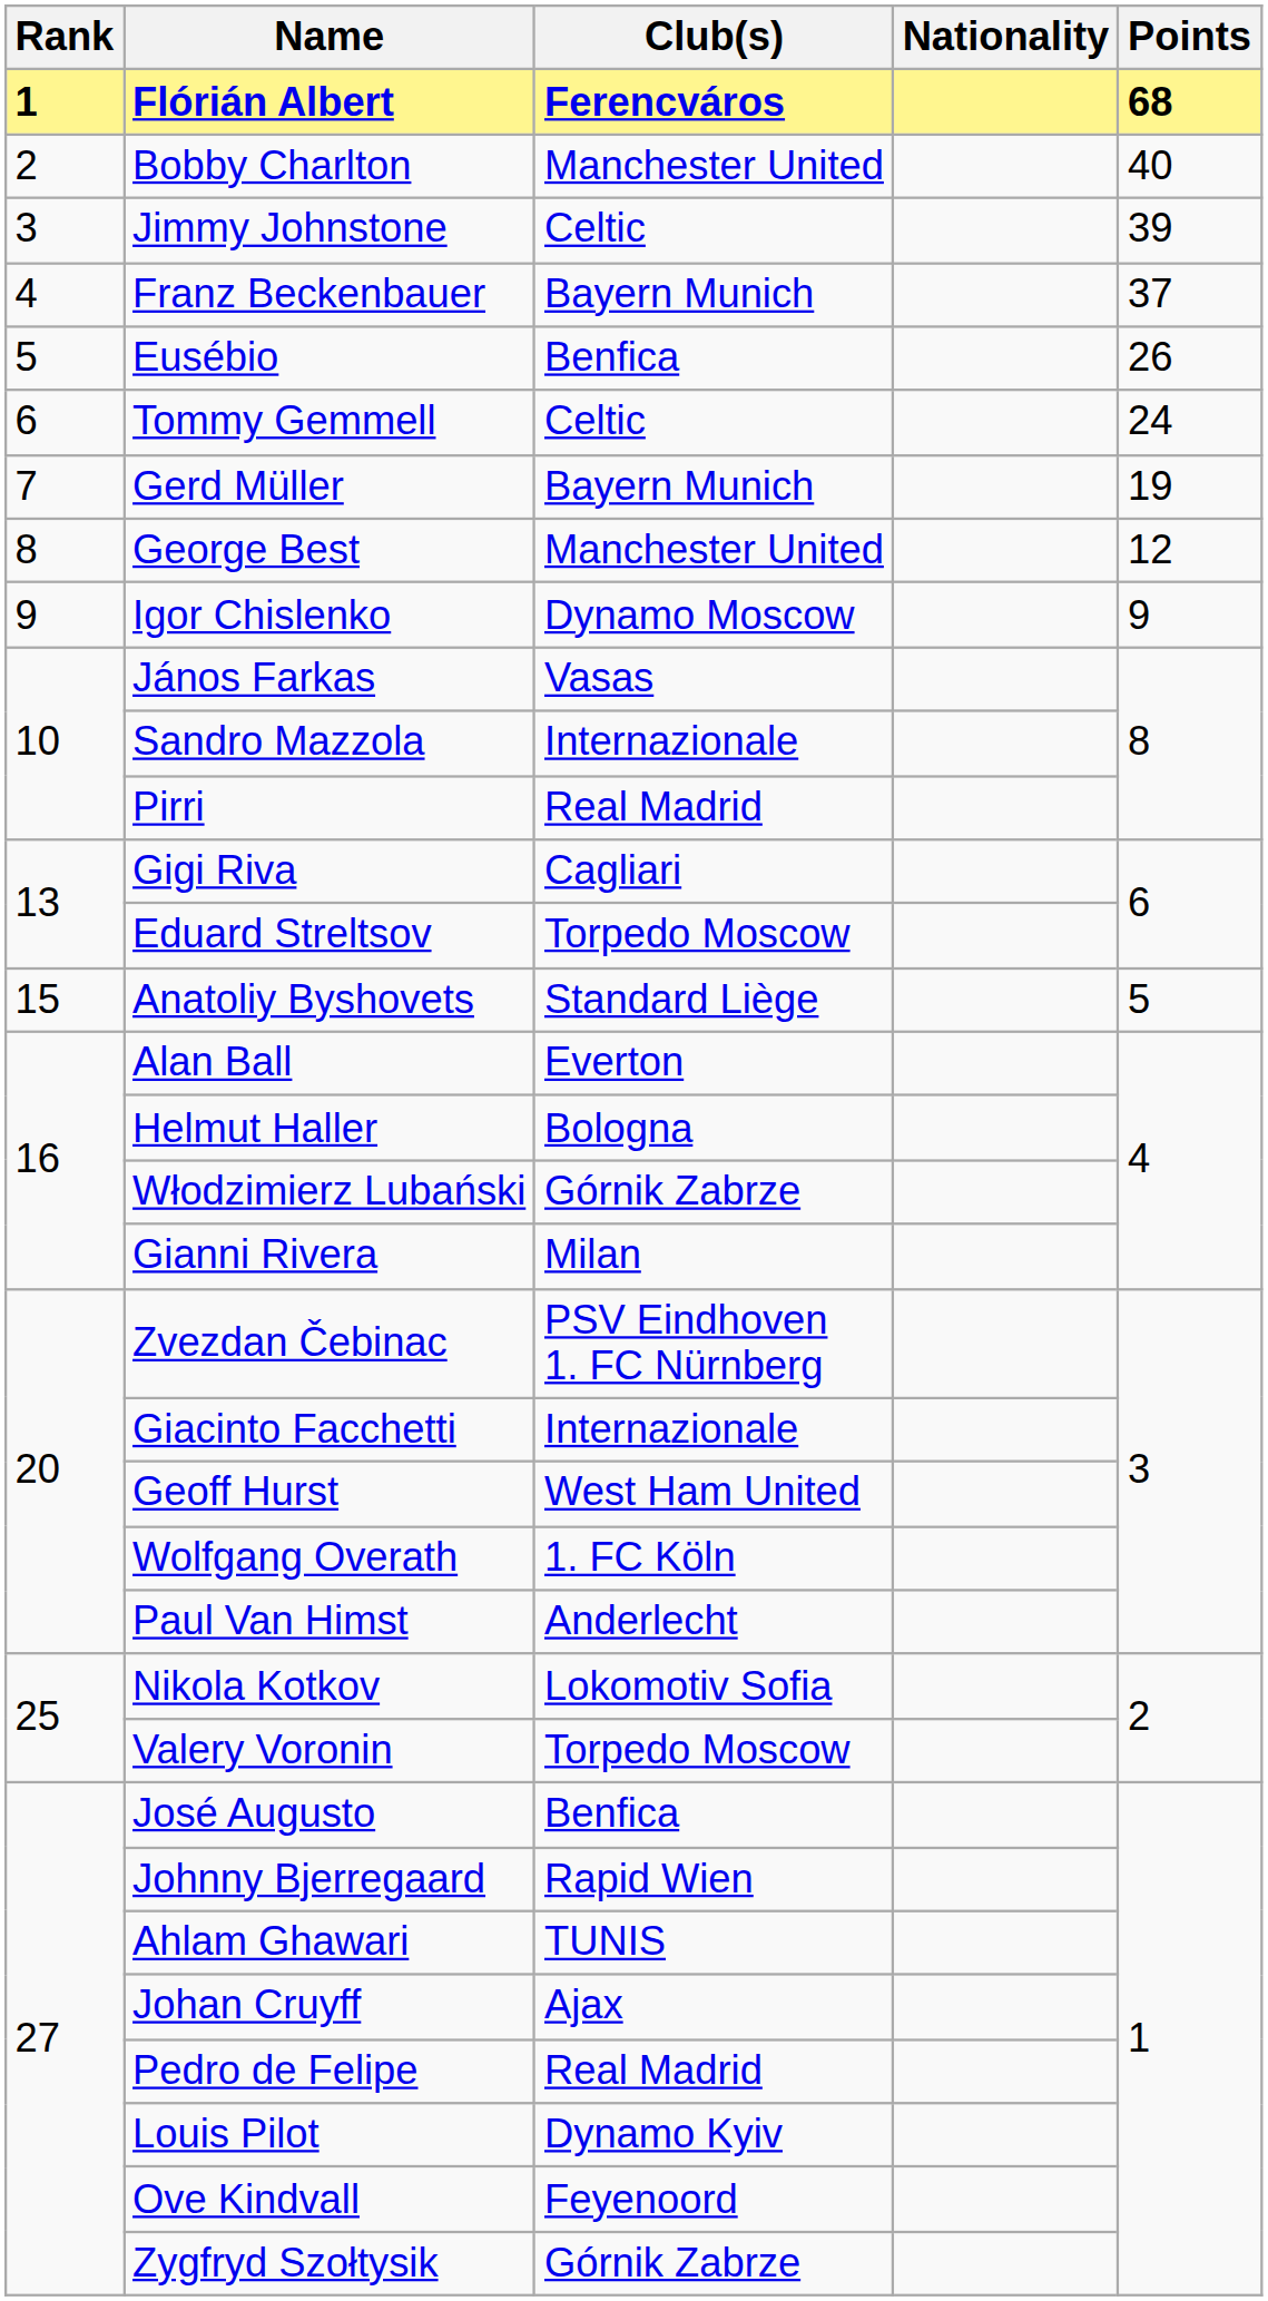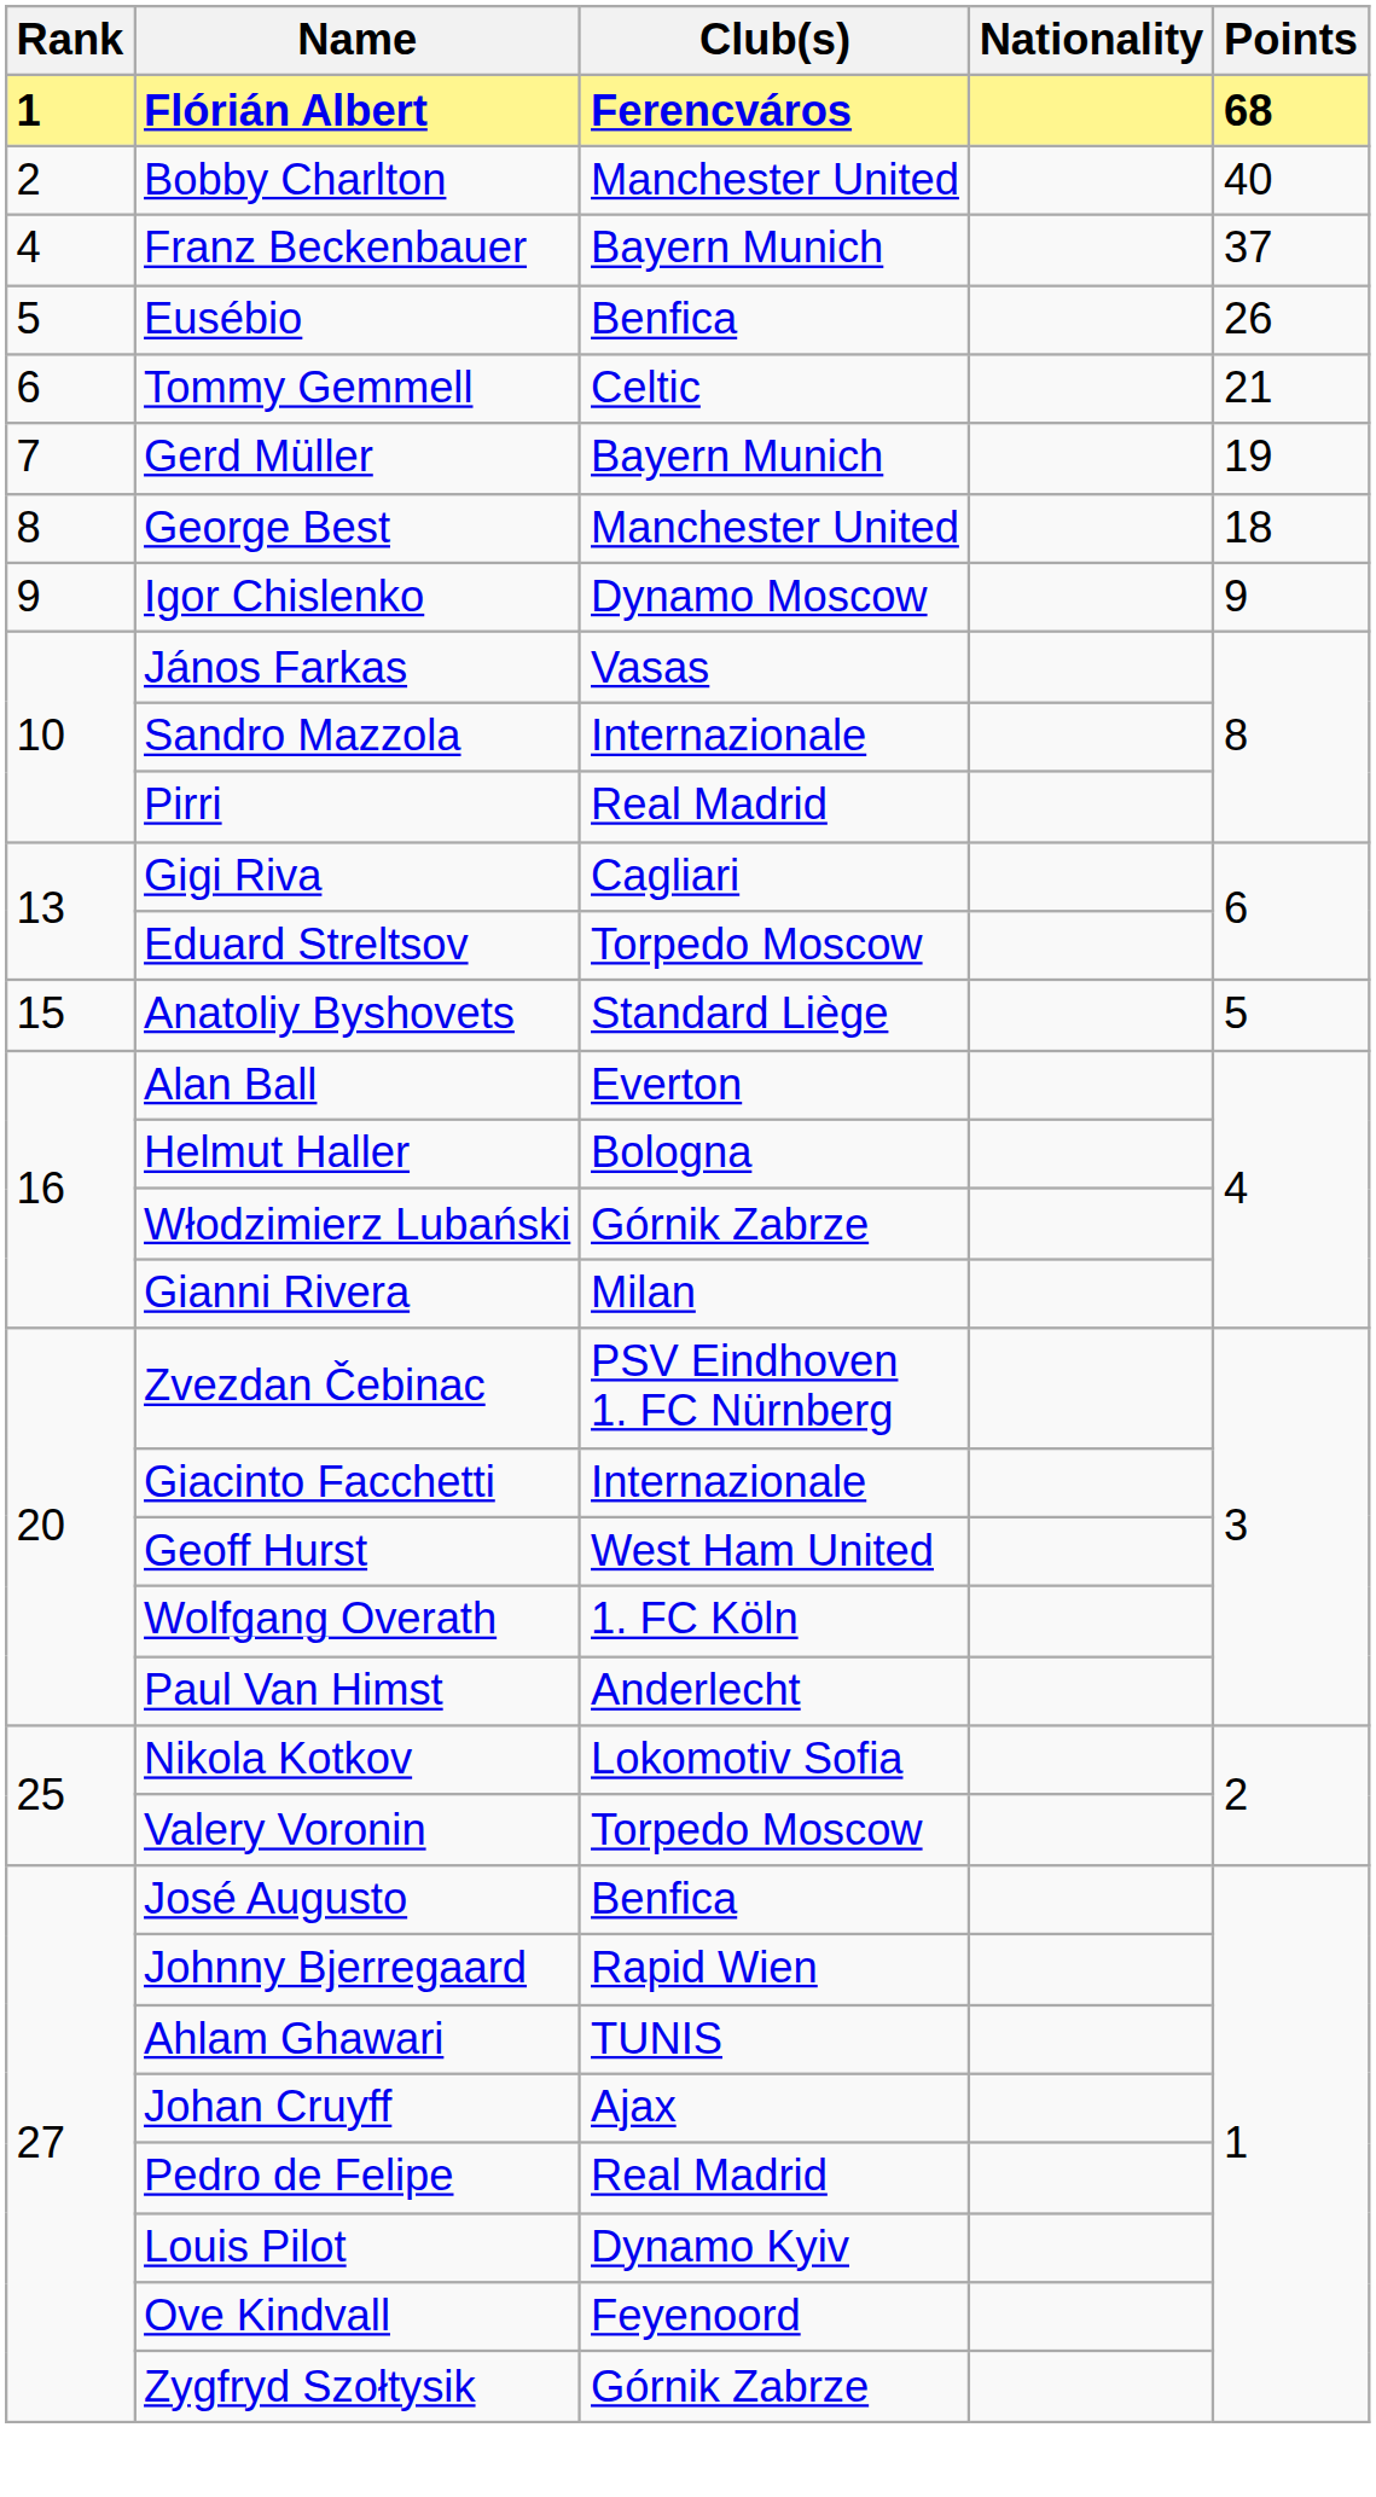 <table class="wikitable">
 <tr>
 <th>Rank</th>
 <th>Name</th>
 <th>Club(s)</th>
 <th>Nationality</th>
 <th>Points</th>
 </tr>
 <tr style="background-color: #FFF68F; font-weight: bold;">
 <td>1</td>
 <td><a href='#'>Flórián Albert</a></td>
 <td align="left"> <a href='#'>Ferencváros</a></td>
 <td></td>
 <td>68</td>
 </tr>
 <tr>
 <td>2</td>
 <td><a href='#'>Bobby Charlton</a></td>
 <td align="left"> <a href='#'>Manchester United</a></td>
 <td></td>
 <td>40</td>
 </tr>
 <tr>
-<td>3</td>
-<td><a href='#'>Jimmy Johnstone</a></td>
-<td align="left"> <a href='#'>Celtic</a></td>
-<td></td>
-<td>39</td>
-</tr>
-<tr>
 <td>4</td>
 <td><a href='#'>Franz Beckenbauer</a></td>
 <td align="left"> <a href='#'>Bayern Munich</a></td>
 <td></td>
 <td>37</td>
 </tr>
 <tr>
 <td>5</td>
 <td><a href='#'>Eusébio</a></td>
 <td align="left"> <a href='#'>Benfica</a></td>
 <td></td>
 <td>26</td>
 </tr>
 <tr>
 <td>6</td>
 <td><a href='#'>Tommy Gemmell</a></td>
 <td align="left"> <a href='#'>Celtic</a></td>
 <td></td>
-<td>24</td>
+<td>21</td>
 </tr>
 <tr>
 <td>7</td>
 <td><a href='#'>Gerd Müller</a></td>
 <td align="left"> <a href='#'>Bayern Munich</a></td>
 <td></td>
 <td>19</td>
 </tr>
 <tr>
 <td>8</td>
 <td><a href='#'>George Best</a></td>
 <td align="left"> <a href='#'>Manchester United</a></td>
 <td></td>
-<td>12</td>
+<td>18</td>
 </tr>
 <tr>
 <td>9</td>
 <td><a href='#'>Igor Chislenko</a></td>
 <td align="left"> <a href='#'>Dynamo Moscow</a></td>
 <td></td>
 <td>9</td>
 </tr>
 <tr>
 <td rowspan="3">10</td>
 <td><a href='#'>János Farkas</a></td>
 <td align="left"> <a href='#'>Vasas</a></td>
 <td></td>
 <td rowspan="3">8</td>
 </tr>
 <tr>
 <td><a href='#'>Sandro Mazzola</a></td>
 <td align="left"> <a href='#'>Internazionale</a></td>
 <td></td>
 </tr>
 <tr>
 <td><a href='#'>Pirri</a></td>
 <td align="left"> <a href='#'>Real Madrid</a></td>
 <td></td>
 </tr>
 <tr>
 <td rowspan="2">13</td>
 <td><a href='#'>Gigi Riva</a></td>
 <td align="left"> <a href='#'>Cagliari</a></td>
 <td></td>
 <td rowspan="2">6</td>
 </tr>
 <tr>
 <td><a href='#'>Eduard Streltsov</a></td>
 <td align="left"> <a href='#'>Torpedo Moscow</a></td>
 <td></td>
 </tr>
 <tr>
 <td>15</td>
 <td><a href='#'>Anatoliy Byshovets</a></td>
 <td align="left"> <a href='#'>Standard Liège</a></td>
 <td></td>
 <td>5</td>
 </tr>
 <tr>
 <td rowspan="4">16</td>
 <td><a href='#'>Alan Ball</a></td>
 <td align="left"> <a href='#'>Everton</a></td>
 <td></td>
 <td rowspan="4">4</td>
 </tr>
 <tr>
 <td><a href='#'>Helmut Haller</a></td>
 <td align="left"> <a href='#'>Bologna</a></td>
 <td></td>
 </tr>
 <tr>
 <td><a href='#'>Włodzimierz Lubański</a></td>
 <td align="left"> <a href='#'>Górnik Zabrze</a></td>
 <td></td>
 </tr>
 <tr>
 <td><a href='#'>Gianni Rivera</a></td>
 <td align="left"> <a href='#'>Milan</a></td>
 <td></td>
 </tr>
 <tr>
 <td rowspan="5">20</td>
 <td><a href='#'>Zvezdan Čebinac</a></td>
 <td align="left"> <a href='#'>PSV Eindhoven</a><br> <a href='#'>1. FC Nürnberg</a></td>
 <td></td>
 <td rowspan="5">3</td>
 </tr>
 <tr>
 <td><a href='#'>Giacinto Facchetti</a></td>
 <td align="left"> <a href='#'>Internazionale</a></td>
 <td></td>
 </tr>
 <tr>
 <td><a href='#'>Geoff Hurst</a></td>
 <td align="left"> <a href='#'>West Ham United</a></td>
 <td></td>
 </tr>
 <tr>
 <td><a href='#'>Wolfgang Overath</a></td>
 <td align="left"> <a href='#'>1. FC Köln</a></td>
 <td></td>
 </tr>
 <tr>
 <td><a href='#'>Paul Van Himst</a></td>
 <td align="left"> <a href='#'>Anderlecht</a></td>
 <td></td>
 </tr>
 <tr>
 <td rowspan="2">25</td>
 <td><a href='#'>Nikola Kotkov</a></td>
 <td align="left"> <a href='#'>Lokomotiv Sofia</a></td>
 <td></td>
 <td rowspan="2">2</td>
 </tr>
 <tr>
 <td><a href='#'>Valery Voronin</a></td>
 <td align="left"> <a href='#'>Torpedo Moscow</a></td>
 <td></td>
 </tr>
 <tr>
 <td rowspan="8">27</td>
 <td><a href='#'>José Augusto</a></td>
 <td align="left"> <a href='#'>Benfica</a></td>
 <td></td>
 <td rowspan="8">1</td>
 </tr>
 <tr>
 <td><a href='#'>Johnny Bjerregaard</a></td>
 <td align="left"> <a href='#'>Rapid Wien</a></td>
 <td></td>
 </tr>
 <tr>
 <td><a href='#'>Ahlam Ghawari</a></td>
 <td align="left"> <a href='#'>TUNIS</a></td>
 <td></td>
 </tr>
 <tr>
 <td><a href='#'>Johan Cruyff</a></td>
 <td align="left"> <a href='#'>Ajax</a></td>
 <td></td>
 </tr>
 <tr>
 <td><a href='#'>Pedro de Felipe</a></td>
 <td align="left"> <a href='#'>Real Madrid</a></td>
 <td></td>
 </tr>
 <tr>
 <td><a href='#'>Louis Pilot</a></td>
 <td align="left"> <a href='#'>Dynamo Kyiv</a></td>
 <td></td>
 </tr>
 <tr>
 <td><a href='#'>Ove Kindvall</a></td>
 <td align="left"> <a href='#'>Feyenoord</a></td>
 <td></td>
 </tr>
 <tr>
 <td><a href='#'>Zygfryd Szołtysik</a></td>
 <td align="left"> <a href='#'>Górnik Zabrze</a></td>
 <td></td>
 </tr>
 </table>
